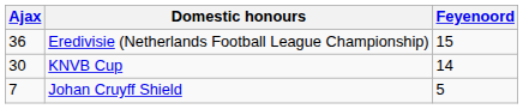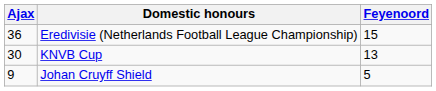 <table class="wikitable">
 <tr>
 <th><a href='#'>Ajax</a></th>
 <th>Domestic honours</th>
 <th><a href='#'>Feyenoord</a></th>
 </tr>
 <tr>
 <td>36</td>
 <td><a href='#'>Eredivisie</a> (Netherlands Football League Championship)</td>
 <td>15</td>
 </tr>
 <tr>
 <td>30</td>
 <td><a href='#'>KNVB Cup</a></td>
-<td>14</td>
+<td>13</td>
 </tr>
 <tr>
-<td>7</td>
+<td>9</td>
 <td><a href='#'>Johan Cruyff Shield</a></td>
 <td>5</td>
 </tr>
 </table>
